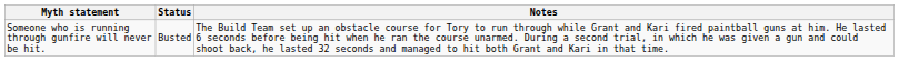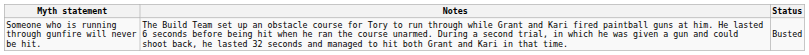 <table class="wikitable plainrowheaders">
 <tr>
 <th>Myth statement</th>
+<th>Notes</th>
 <th>Status</th>
-<th>Notes</th>
 </tr>
 <tr>
 <td>Someone who is running through gunfire will never be hit.</td>
+<td>The Build Team set up an obstacle course for Tory to run through while Grant and Kari fired paintball guns at him. He lasted 6 seconds before being hit when he ran the course unarmed. During a second trial, in which he was given a gun and could shoot back, he lasted 32 seconds and managed to hit both Grant and Kari in that time.</td>
 <td><span>Busted</span></td>
-<td>The Build Team set up an obstacle course for Tory to run through while Grant and Kari fired paintball guns at him. He lasted 6 seconds before being hit when he ran the course unarmed. During a second trial, in which he was given a gun and could shoot back, he lasted 32 seconds and managed to hit both Grant and Kari in that time.</td>
 </tr>
 </table>
